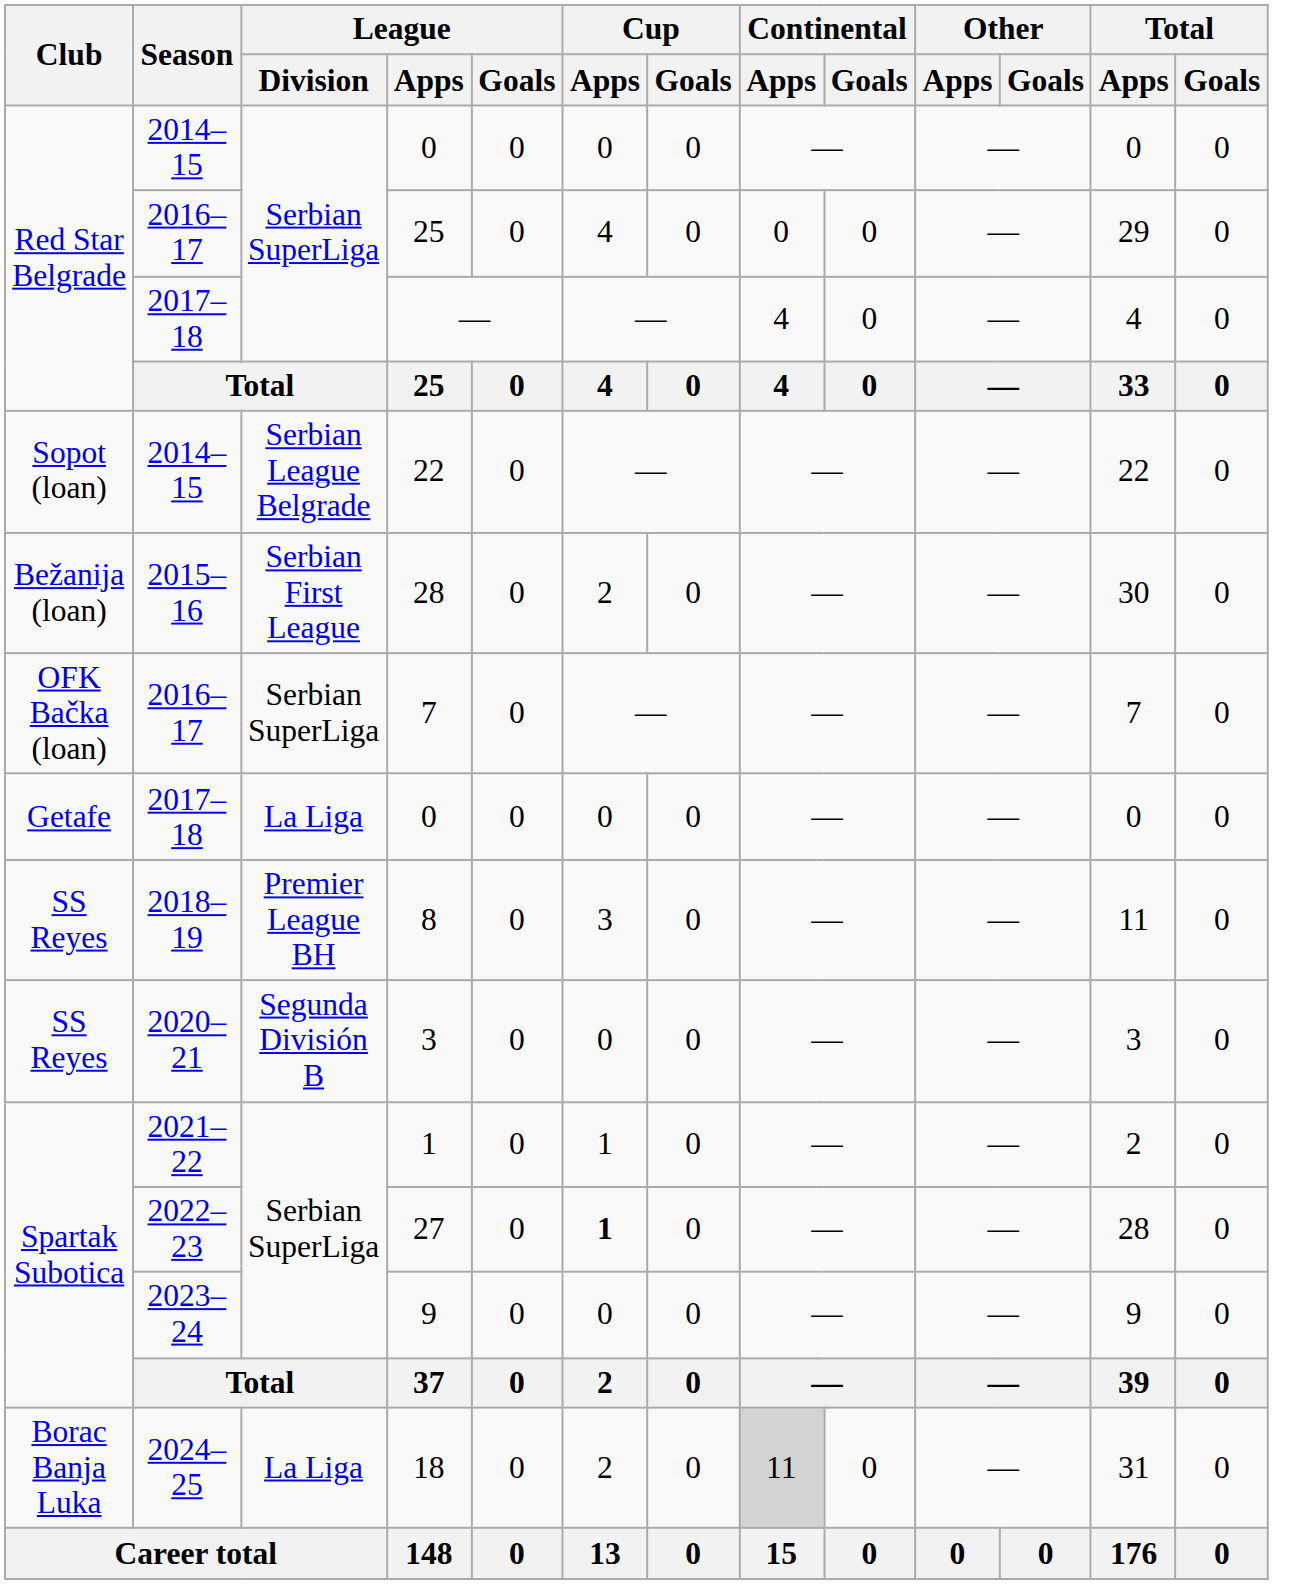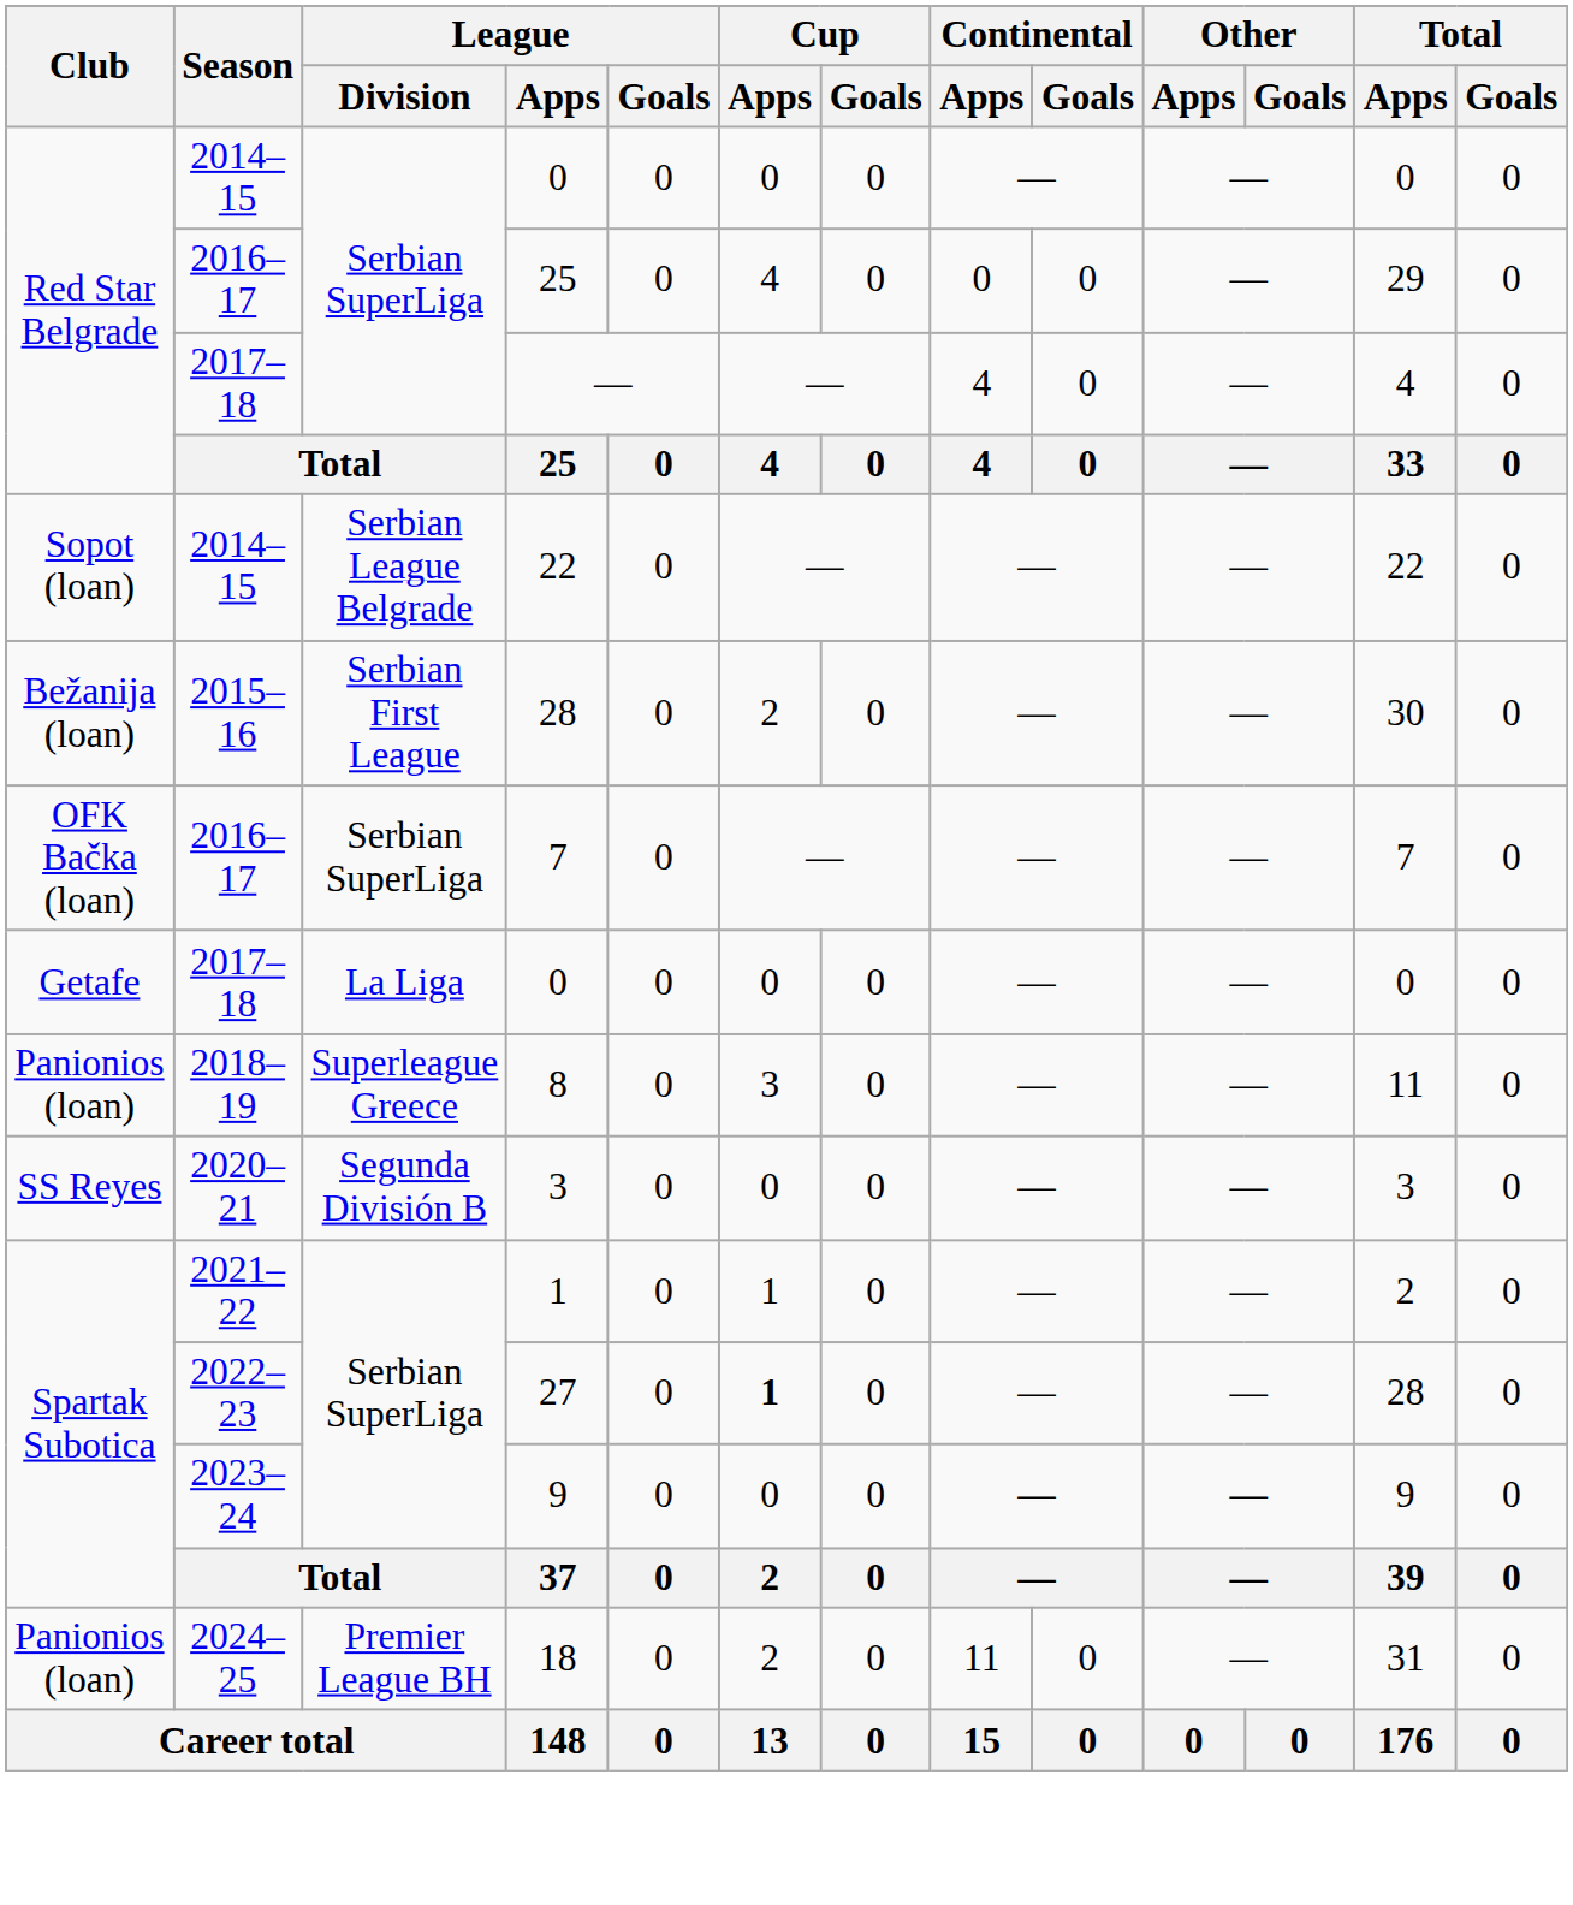 <table class="wikitable" style="text-align:center">
 <tr>
 <th rowspan="2">Club</th>
 <th rowspan="2">Season</th>
 <th colspan="3">League</th>
 <th colspan="2">Cup</th>
 <th colspan="2">Continental</th>
 <th colspan="2">Other</th>
 <th colspan="2">Total</th>
 </tr>
 <tr>
 <th>Division</th>
 <th>Apps</th>
 <th>Goals</th>
 <th>Apps</th>
 <th>Goals</th>
 <th>Apps</th>
 <th>Goals</th>
 <th>Apps</th>
 <th>Goals</th>
 <th>Apps</th>
 <th>Goals</th>
 </tr>
 <tr>
 <td rowspan="4"><a href='#'>Red Star Belgrade</a></td>
 <td><a href='#'>2014–15</a></td>
 <td rowspan="3"><a href='#'>Serbian SuperLiga</a></td>
 <td>0</td>
 <td>0</td>
 <td>0</td>
 <td>0</td>
 <td colspan="2">—</td>
 <td colspan="2">—</td>
 <td>0</td>
 <td>0</td>
 </tr>
 <tr>
 <td><a href='#'>2016–17</a></td>
 <td>25</td>
 <td>0</td>
 <td>4</td>
 <td>0</td>
 <td>0</td>
 <td>0</td>
 <td colspan="2">—</td>
 <td>29</td>
 <td>0</td>
 </tr>
 <tr>
 <td><a href='#'>2017–18</a></td>
 <td colspan="2">—</td>
 <td colspan="2">—</td>
 <td>4</td>
 <td>0</td>
 <td colspan="2">—</td>
 <td>4</td>
 <td>0</td>
 </tr>
 <tr>
 <th colspan="2">Total</th>
 <th>25</th>
 <th>0</th>
 <th>4</th>
 <th>0</th>
 <th>4</th>
 <th>0</th>
 <th colspan="2">—</th>
 <th>33</th>
 <th>0</th>
 </tr>
 <tr>
 <td><a href='#'>Sopot</a> (loan)</td>
 <td><a href='#'>2014–15</a></td>
 <td><a href='#'>Serbian League Belgrade</a></td>
 <td>22</td>
 <td>0</td>
 <td colspan="2">—</td>
 <td colspan="2">—</td>
 <td colspan="2">—</td>
 <td>22</td>
 <td>0</td>
 </tr>
 <tr>
 <td><a href='#'>Bežanija</a> (loan)</td>
 <td><a href='#'>2015–16</a></td>
 <td><a href='#'>Serbian First League</a></td>
 <td>28</td>
 <td>0</td>
 <td>2</td>
 <td>0</td>
 <td colspan="2">—</td>
 <td colspan="2">—</td>
 <td>30</td>
 <td>0</td>
 </tr>
 <tr>
 <td><a href='#'>OFK Bačka</a> (loan)</td>
 <td><a href='#'>2016–17</a></td>
 <td>Serbian SuperLiga</td>
 <td>7</td>
 <td>0</td>
 <td colspan="2">—</td>
 <td colspan="2">—</td>
 <td colspan="2">—</td>
 <td>7</td>
 <td>0</td>
 </tr>
 <tr>
 <td><a href='#'>Getafe</a></td>
 <td><a href='#'>2017–18</a></td>
 <td><a href='#'>La Liga</a></td>
 <td>0</td>
 <td>0</td>
 <td>0</td>
 <td>0</td>
 <td colspan="2">—</td>
 <td colspan="2">—</td>
 <td>0</td>
 <td>0</td>
 </tr>
 <tr>
-<td><a href='#'>SS Reyes</a></td>
+<td><a href='#'>Panionios</a> (loan)</td>
 <td><a href='#'>2018–19</a></td>
-<td><a href='#'>Premier League BH</a></td>
+<td><a href='#'>Superleague Greece</a></td>
 <td>8</td>
 <td>0</td>
 <td>3</td>
 <td>0</td>
 <td colspan="2">—</td>
 <td colspan="2">—</td>
 <td>11</td>
 <td>0</td>
 </tr>
 <tr>
 <td><a href='#'>SS Reyes</a></td>
 <td><a href='#'>2020–21</a></td>
 <td><a href='#'>Segunda División B</a></td>
 <td>3</td>
 <td>0</td>
 <td>0</td>
 <td>0</td>
 <td colspan="2">—</td>
 <td colspan="2">—</td>
 <td>3</td>
 <td>0</td>
 </tr>
 <tr>
 <td rowspan="4"><a href='#'>Spartak Subotica</a></td>
 <td><a href='#'>2021–22</a></td>
 <td rowspan="3">Serbian SuperLiga</td>
 <td>1</td>
 <td>0</td>
 <td>1</td>
 <td>0</td>
 <td colspan="2">—</td>
 <td colspan="2">—</td>
 <td>2</td>
 <td>0</td>
 </tr>
 <tr>
 <td><a href='#'>2022–23</a></td>
 <td>27</td>
 <td>0</td>
 <td><strong>1</strong></td>
 <td>0</td>
 <td colspan="2">—</td>
 <td colspan="2">—</td>
 <td>28</td>
 <td>0</td>
 </tr>
 <tr>
 <td><a href='#'>2023–24</a></td>
 <td>9</td>
 <td>0</td>
 <td>0</td>
 <td>0</td>
 <td colspan="2">—</td>
 <td colspan="2">—</td>
 <td>9</td>
 <td>0</td>
 </tr>
 <tr>
 <th colspan="2">Total</th>
 <th>37</th>
 <th>0</th>
 <th>2</th>
 <th>0</th>
 <th colspan="2">—</th>
 <th colspan="2">—</th>
 <th>39</th>
 <th>0</th>
 </tr>
 <tr>
-<td><a href='#'>Borac Banja Luka</a></td>
+<td><a href='#'>Panionios</a> (loan)</td>
 <td><a href='#'>2024–25</a></td>
-<td><a href='#'>La Liga</a></td>
+<td><a href='#'>Premier League BH</a></td>
 <td>18</td>
 <td>0</td>
 <td>2</td>
 <td>0</td>
-<td style="background: lightgrey;">11</td>
+<td>11</td>
 <td>0</td>
 <td colspan="2">—</td>
 <td>31</td>
 <td>0</td>
 </tr>
 <tr>
 <th colspan="3">Career total</th>
 <th>148</th>
 <th>0</th>
 <th>13</th>
 <th>0</th>
 <th>15</th>
 <th>0</th>
 <th>0</th>
 <th>0</th>
 <th>176</th>
 <th>0</th>
 </tr>
 </table>
